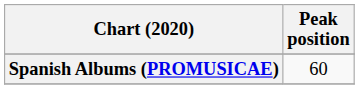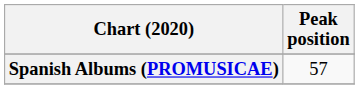 <table class="wikitable sortable plainrowheaders" style="text-align:center">
 <tr>
 <th scope="col">Chart (2020)</th>
 <th scope="col">Peak<br>position</th>
 </tr>
 <tr>
 </tr>
 <tr>
 </tr>
 <tr>
 </tr>
 <tr>
 </tr>
 <tr>
 </tr>
 <tr>
 </tr>
 <tr>
 <th scope="row">Spanish Albums (<a href='#'>PROMUSICAE</a>)</th>
-<td>60</td>
+<td>57</td>
 </tr>
 <tr>
 </tr>
 </table>
